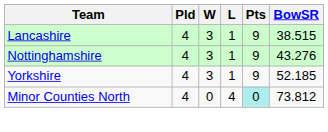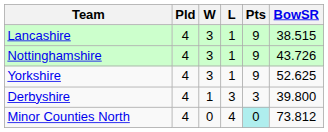 <table class="wikitable" style="text-align: center;">
 <tr>
 <th width=200>Team</th>
 <th width=20>Pld</th>
 <th width=20>W</th>
 <th width=20>L</th>
 <th width=20>Pts</th>
 <th width=60><a href='#'>BowSR</a></th>
 </tr>
 <tr bgcolor="#ccffcc">
 <td align=left><a href='#'>Lancashire</a></td>
 <td>4</td>
 <td>3</td>
 <td>1</td>
 <td>9</td>
 <td>38.515</td>
 </tr>
 <tr bgcolor="#ccffcc">
 <td align=left><a href='#'>Nottinghamshire</a></td>
 <td>4</td>
 <td>3</td>
 <td>1</td>
 <td>9</td>
-<td>43.276</td>
+<td>43.726</td>
 </tr>
 <tr>
 <td align=left><a href='#'>Yorkshire</a></td>
 <td>4</td>
 <td>3</td>
 <td>1</td>
 <td>9</td>
-<td>52.185</td>
+<td>52.625</td>
+</tr>
+<tr>
+<td align=left><a href='#'>Derbyshire</a></td>
+<td>4</td>
+<td>1</td>
+<td>3</td>
+<td>3</td>
+<td>39.800</td>
 </tr>
 <tr>
 <td align=left><a href='#'>Minor Counties North</a></td>
 <td>4</td>
 <td>0</td>
 <td>4</td>
 <td style="background: paleturquoise;">0</td>
 <td>73.812</td>
 </tr>
 </table>
